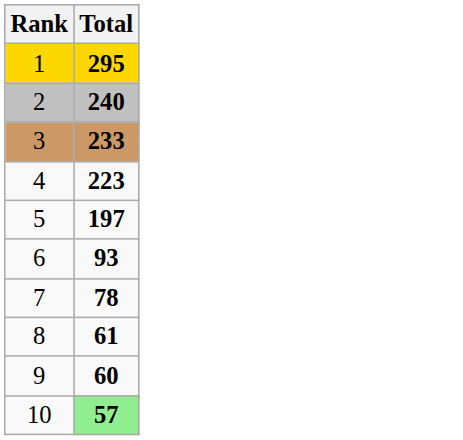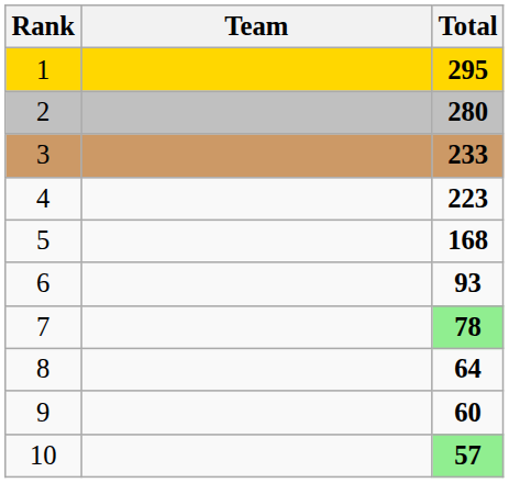 <table class="wikitable" style="text-align: center">
 <tr bgcolor="#efefef">
 <th>Rank</th>
+<th width=200px>Team</th>
 <th>Total</th>
 </tr>
 <tr bgcolor=gold>
 <td>1</td>
+<td align=left></td>
 <td><strong>295</strong></td>
 </tr>
 <tr bgcolor=silver>
 <td>2</td>
-<td><strong>240</strong></td>
+<td align=left></td>
+<td><strong>280</strong></td>
 </tr>
 <tr bgcolor=#cc9966>
 <td>3</td>
+<td align=left></td>
 <td><strong>233</strong></td>
 </tr>
 <tr>
 <td>4</td>
+<td align=left><strong></strong></td>
 <td><strong>223</strong></td>
 </tr>
 <tr>
 <td>5</td>
-<td><strong>197</strong></td>
+<td align=left></td>
+<td><strong>168</strong></td>
 </tr>
 <tr>
 <td>6</td>
+<td align=left><em></em></td>
 <td><strong>93</strong></td>
 </tr>
 <tr>
 <td>7</td>
-<td><strong>78</strong></td>
+<td align=left></td>
+<td style="background: lightgreen;"><strong>78</strong></td>
 </tr>
 <tr>
 <td>8</td>
-<td><strong>61</strong></td>
+<td align=left><em></em></td>
+<td><strong>64</strong></td>
 </tr>
 <tr>
 <td>9</td>
+<td align=left><em></em></td>
 <td><strong>60</strong></td>
 </tr>
 <tr>
 <td>10</td>
+<td align=left><em></em></td>
 <td style="background: lightgreen;"><strong>57</strong></td>
 </tr>
 </table>
